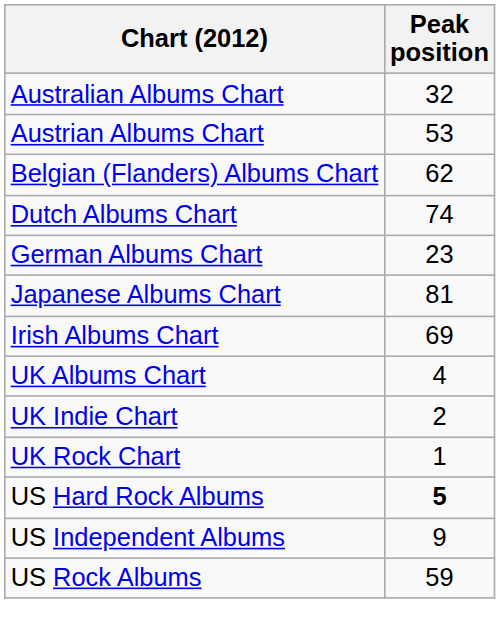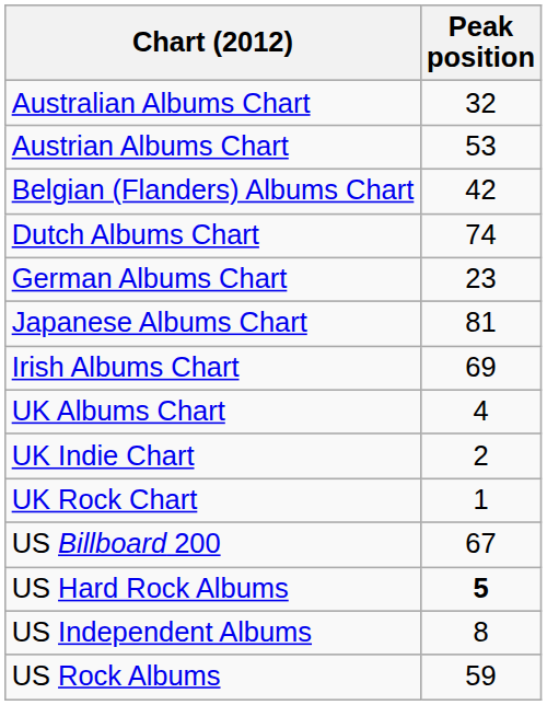 <table class="wikitable sortable">
 <tr>
 <th>Chart (2012)</th>
 <th>Peak<br>position</th>
 </tr>
 <tr>
 <td><a href='#'>Australian Albums Chart</a></td>
 <td align="center">32</td>
 </tr>
 <tr>
 <td><a href='#'>Austrian Albums Chart</a></td>
 <td align="center">53</td>
 </tr>
 <tr>
 <td><a href='#'>Belgian (Flanders) Albums Chart</a></td>
-<td align="center">62</td>
+<td align="center">42</td>
 </tr>
 <tr>
 <td><a href='#'>Dutch Albums Chart</a></td>
 <td align="center">74</td>
 </tr>
 <tr>
 <td><a href='#'>German Albums Chart</a></td>
 <td align="center">23</td>
 </tr>
 <tr>
 <td><a href='#'>Japanese Albums Chart</a></td>
 <td align="center">81</td>
 </tr>
 <tr>
 <td><a href='#'>Irish Albums Chart</a></td>
 <td align="center">69</td>
 </tr>
 <tr>
 <td><a href='#'>UK Albums Chart</a></td>
 <td align="center">4</td>
 </tr>
 <tr>
 <td><a href='#'>UK Indie Chart</a></td>
 <td align="center">2</td>
 </tr>
 <tr>
 <td><a href='#'>UK Rock Chart</a></td>
 <td align="center">1</td>
 </tr>
 <tr>
+<td>US <a href='#'><em>Billboard</em> 200</a></td>
+<td align="center">67</td>
+</tr>
+<tr>
 <td>US <a href='#'>Hard Rock Albums</a></td>
 <td align="center"><strong>5</strong></td>
 </tr>
 <tr>
 <td>US <a href='#'>Independent Albums</a></td>
-<td align="center">9</td>
+<td align="center">8</td>
 </tr>
 <tr>
 <td>US <a href='#'>Rock Albums</a></td>
 <td align="center">59</td>
 </tr>
 </table>
